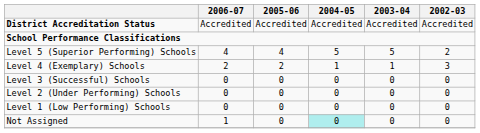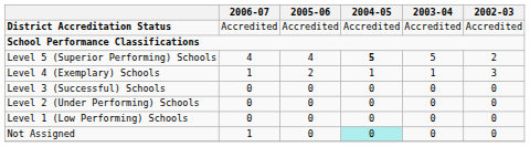 <table class="wikitable" style="font-size: 95%;">
 <tr>
 <th></th>
 <th>2006-07</th>
 <th>2005-06</th>
 <th>2004-05</th>
 <th>2003-04</th>
 <th>2002-03</th>
 </tr>
 <tr>
 <td align="left"><strong>District Accreditation Status</strong></td>
 <td align="center">Accredited</td>
 <td align="center">Accredited</td>
 <td align="center">Accredited</td>
 <td align="center">Accredited</td>
 <td align="center">Accredited</td>
 </tr>
 <tr>
 <td align="left" colspan="6"><strong>School Performance Classifications</strong></td>
 </tr>
 <tr>
 <td align="left">Level 5 (Superior Performing) Schools</td>
 <td align="center">4</td>
 <td align="center">4</td>
-<td align="center">5</td>
+<td align="center"><strong>5</strong></td>
 <td align="center">5</td>
 <td align="center">2</td>
 </tr>
 <tr>
 <td align="left">Level 4 (Exemplary) Schools</td>
-<td align="center">2</td>
+<td align="center">1</td>
 <td align="center">2</td>
 <td align="center">1</td>
 <td align="center">1</td>
 <td align="center">3</td>
 </tr>
 <tr>
 <td align="left">Level 3 (Successful) Schools</td>
 <td align="center">0</td>
 <td align="center">0</td>
 <td align="center">0</td>
 <td align="center">0</td>
 <td align="center">0</td>
 </tr>
 <tr>
 <td align="left">Level 2 (Under Performing) Schools</td>
 <td align="center">0</td>
 <td align="center">0</td>
 <td align="center">0</td>
 <td align="center">0</td>
 <td align="center">0</td>
 </tr>
 <tr>
 <td align="left">Level 1 (Low Performing) Schools</td>
 <td align="center">0</td>
 <td align="center">0</td>
 <td align="center">0</td>
 <td align="center">0</td>
 <td align="center">0</td>
 </tr>
 <tr>
 <td align="left">Not Assigned</td>
 <td align="center">1</td>
 <td align="center">0</td>
 <td align="center" style="background: paleturquoise;">0</td>
 <td align="center">0</td>
 <td align="center">0</td>
 </tr>
 <tr>
 </tr>
 </table>
